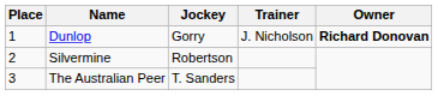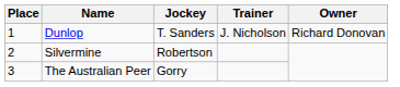 <table class="wikitable">
 <tr>
 <th>Place</th>
 <th>Name</th>
 <th>Jockey</th>
 <th>Trainer</th>
 <th>Owner</th>
 </tr>
 <tr>
 <td>1</td>
 <td><a href='#'>Dunlop</a></td>
-<td>Gorry</td>
+<td>T. Sanders</td>
 <td>J. Nicholson</td>
-<td><strong>Richard Donovan</strong></td>
+<td>Richard Donovan</td>
 </tr>
 <tr>
 <td>2</td>
 <td>Silvermine</td>
 <td>Robertson</td>
 <td></td>
 </tr>
 <tr>
 <td>3</td>
 <td>The Australian Peer</td>
-<td>T. Sanders</td>
+<td>Gorry</td>
 <td></td>
 </tr>
 </table>
